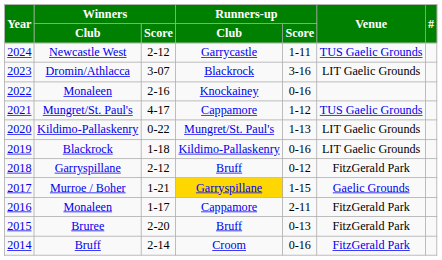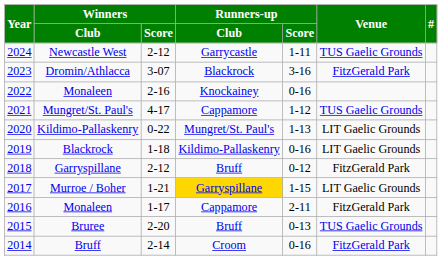 <table class="wikitable sortable" style="text-align:center">
 <tr>
 <th rowspan="2" style="background:green;color:white">Year</th>
 <th colspan="2" style="background:green;color:white">Winners</th>
 <th colspan="2" style="background:green;color:white">Runners-up</th>
 <th rowspan="2" style="background:green;color:white">Venue</th>
 <th rowspan="2" style="background:green;color:white">#</th>
 </tr>
 <tr>
 <th style="background:green;color:white">Club</th>
 <th style="background:green;color:white">Score</th>
 <th style="background:green;color:white">Club</th>
 <th style="background:green;color:white">Score</th>
 </tr>
 <tr>
 <td><a href='#'>2024</a></td>
 <td><a href='#'>Newcastle West</a></td>
 <td>2-12</td>
 <td><a href='#'>Garrycastle</a></td>
 <td>1-11</td>
 <td><a href='#'>TUS Gaelic Grounds</a></td>
 <td></td>
 </tr>
 <tr>
 <td><a href='#'>2023</a></td>
 <td><a href='#'>Dromin/Athlacca</a></td>
 <td>3-07</td>
 <td><a href='#'>Blackrock</a></td>
 <td>3-16</td>
-<td>LIT Gaelic Grounds</td>
+<td><a href='#'>FitzGerald Park</a></td>
 <td></td>
 </tr>
 <tr>
 <td><a href='#'>2022</a></td>
 <td><a href='#'>Monaleen</a></td>
 <td>2-16</td>
 <td><a href='#'>Knockainey</a></td>
 <td>0-16</td>
 <td></td>
 <td></td>
 </tr>
 <tr>
 <td><a href='#'>2021</a></td>
 <td><a href='#'>Mungret/St. Paul's</a></td>
 <td>4-17</td>
 <td><a href='#'>Cappamore</a></td>
 <td>1-12</td>
 <td><a href='#'>TUS Gaelic Grounds</a></td>
 <td></td>
 </tr>
 <tr>
 <td><a href='#'>2020</a></td>
 <td><a href='#'>Kildimo-Pallaskenry</a></td>
 <td>0-22</td>
 <td><a href='#'>Mungret/St. Paul's</a></td>
 <td>1-13</td>
 <td>LIT Gaelic Grounds</td>
 <td></td>
 </tr>
 <tr>
 <td><a href='#'>2019</a></td>
 <td><a href='#'> Blackrock</a></td>
 <td>1-18</td>
 <td><a href='#'>Kildimo-Pallaskenry</a></td>
 <td>0-16</td>
 <td>LIT Gaelic Grounds</td>
 <td></td>
 </tr>
 <tr>
 <td><a href='#'>2018</a></td>
 <td><a href='#'>Garryspillane</a></td>
 <td>2-12</td>
 <td><a href='#'>Bruff</a></td>
 <td>0-12</td>
 <td>FitzGerald Park</td>
 <td></td>
 </tr>
 <tr>
 <td><a href='#'>2017</a></td>
 <td><a href='#'>Murroe / Boher</a></td>
 <td>1-21</td>
 <td style="background: gold;"><a href='#'>Garryspillane</a></td>
 <td>1-15</td>
-<td><a href='#'>Gaelic Grounds</a></td>
+<td>LIT Gaelic Grounds</td>
 <td></td>
 </tr>
 <tr>
 <td><a href='#'>2016</a></td>
 <td><a href='#'>Monaleen</a></td>
 <td>1-17</td>
 <td><a href='#'>Cappamore</a></td>
 <td>2-11</td>
 <td>FitzGerald Park</td>
 <td></td>
 </tr>
 <tr>
 <td><a href='#'>2015</a></td>
 <td><a href='#'>Bruree</a></td>
 <td>2-20</td>
 <td><a href='#'>Bruff</a></td>
 <td>0-13</td>
-<td>FitzGerald Park</td>
+<td><a href='#'>TUS Gaelic Grounds</a></td>
 <td></td>
 </tr>
 <tr>
 <td><a href='#'>2014</a></td>
 <td><a href='#'>Bruff</a></td>
 <td>2-14</td>
 <td><a href='#'>Croom</a></td>
 <td>0-16</td>
 <td><a href='#'>FitzGerald Park</a></td>
 <td></td>
 </tr>
 </table>
